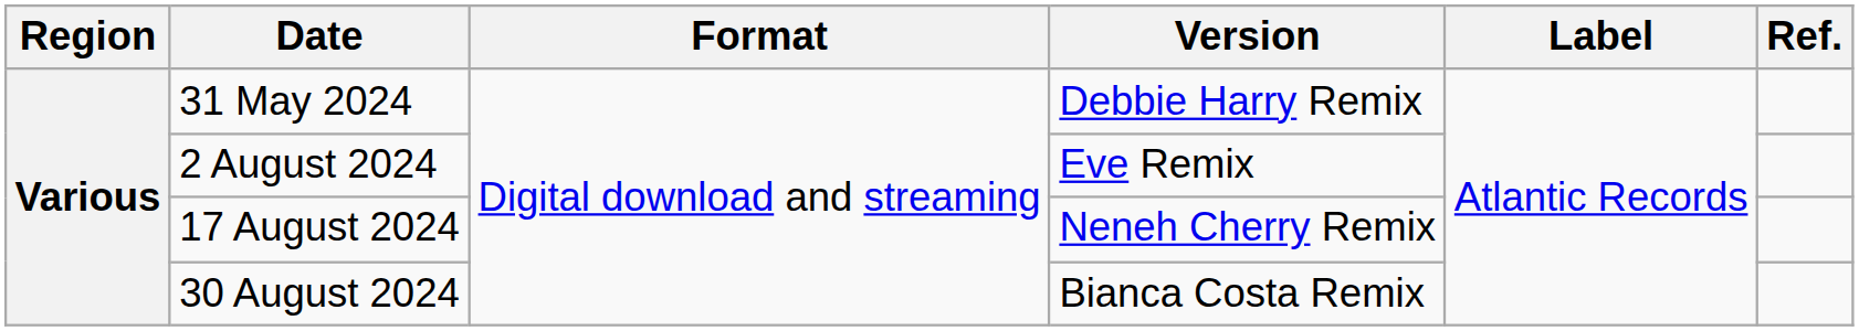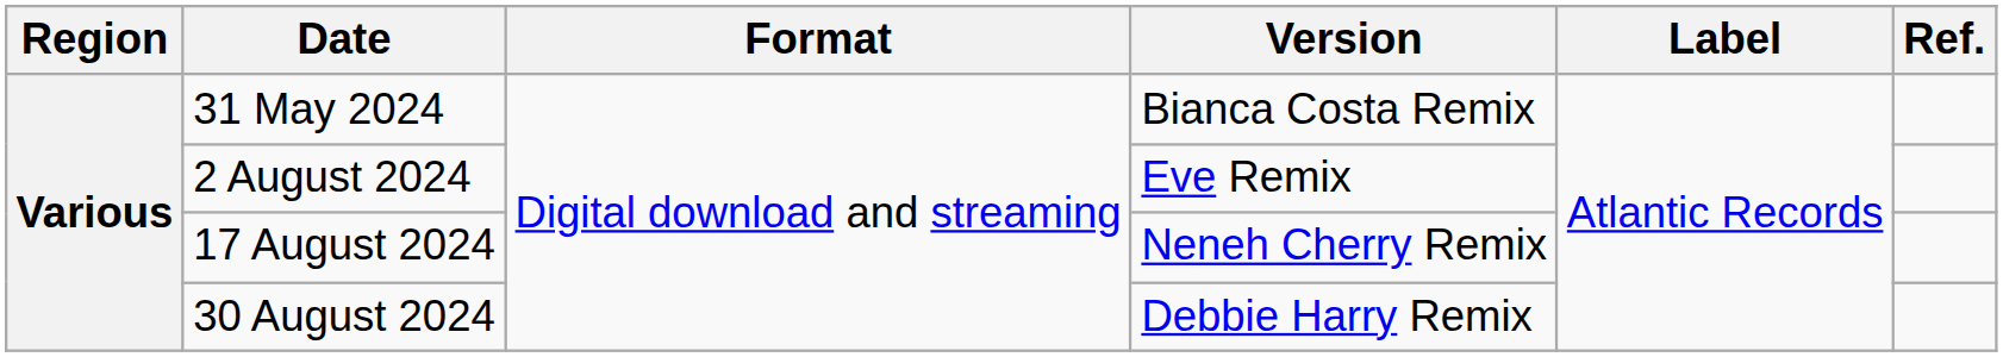 <table class="wikitable plainrowheaders">
 <tr>
 <th>Region</th>
 <th>Date</th>
 <th>Format</th>
 <th>Version</th>
 <th>Label</th>
 <th>Ref.</th>
 </tr>
 <tr>
 <th scope="row" rowspan="4">Various</th>
 <td>31 May 2024</td>
 <td rowspan="4"><a href='#'>Digital download</a> and <a href='#'>streaming</a></td>
-<td><a href='#'>Debbie Harry</a> Remix</td>
+<td>Bianca Costa Remix</td>
 <td rowspan="4"><a href='#'>Atlantic Records</a></td>
 <td align="center"></td>
 </tr>
 <tr>
 <td>2 August 2024</td>
 <td><a href='#'>Eve</a> Remix</td>
 <td align="center"></td>
 </tr>
 <tr>
 <td>17 August 2024</td>
 <td><a href='#'>Neneh Cherry</a> Remix</td>
 <td align="center"></td>
 </tr>
 <tr>
 <td>30 August 2024</td>
-<td>Bianca Costa Remix</td>
+<td><a href='#'>Debbie Harry</a> Remix</td>
 <td align="center"></td>
 </tr>
 </table>
